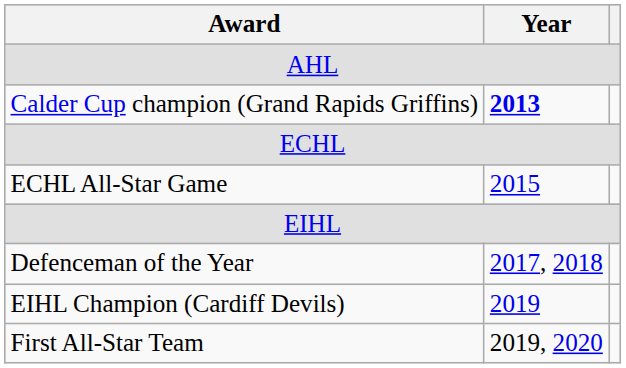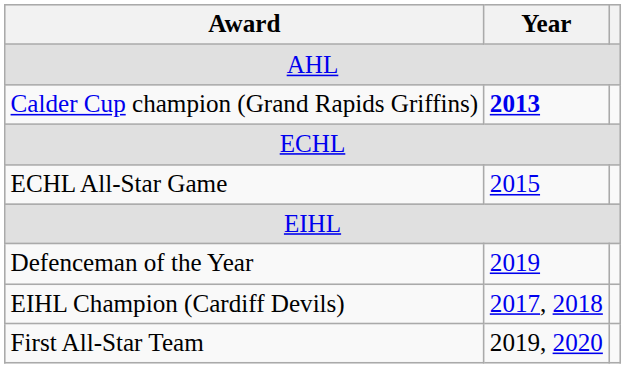 <table class="wikitable">
 <tr>
 <th>Award</th>
 <th>Year</th>
 <th></th>
 </tr>
 <tr ALIGN="center" bgcolor="#e0e0e0">
 <td colspan="3"><a href='#'>AHL</a></td>
 </tr>
 <tr>
 <td><a href='#'>Calder Cup</a> champion (Grand Rapids Griffins)</td>
 <td><strong><a href='#'>2013</a></strong></td>
 <td></td>
 </tr>
 <tr ALIGN="center" bgcolor="#e0e0e0">
 <td colspan="3"><a href='#'>ECHL</a></td>
 </tr>
 <tr>
 <td>ECHL All-Star Game</td>
 <td><a href='#'>2015</a></td>
 <td></td>
 </tr>
 <tr ALIGN="center" bgcolor="#e0e0e0">
 <td colspan="3"><a href='#'>EIHL</a></td>
 </tr>
 <tr>
 <td>Defenceman of the Year</td>
-<td><a href='#'>2017</a>, <a href='#'>2018</a></td>
+<td><a href='#'>2019</a></td>
 <td></td>
 </tr>
 <tr>
 <td>EIHL Champion (Cardiff Devils)</td>
-<td><a href='#'>2019</a></td>
+<td><a href='#'>2017</a>, <a href='#'>2018</a></td>
 <td></td>
 </tr>
 <tr>
 <td>First All-Star Team</td>
 <td>2019, <a href='#'>2020</a></td>
 <td></td>
 </tr>
 </table>
